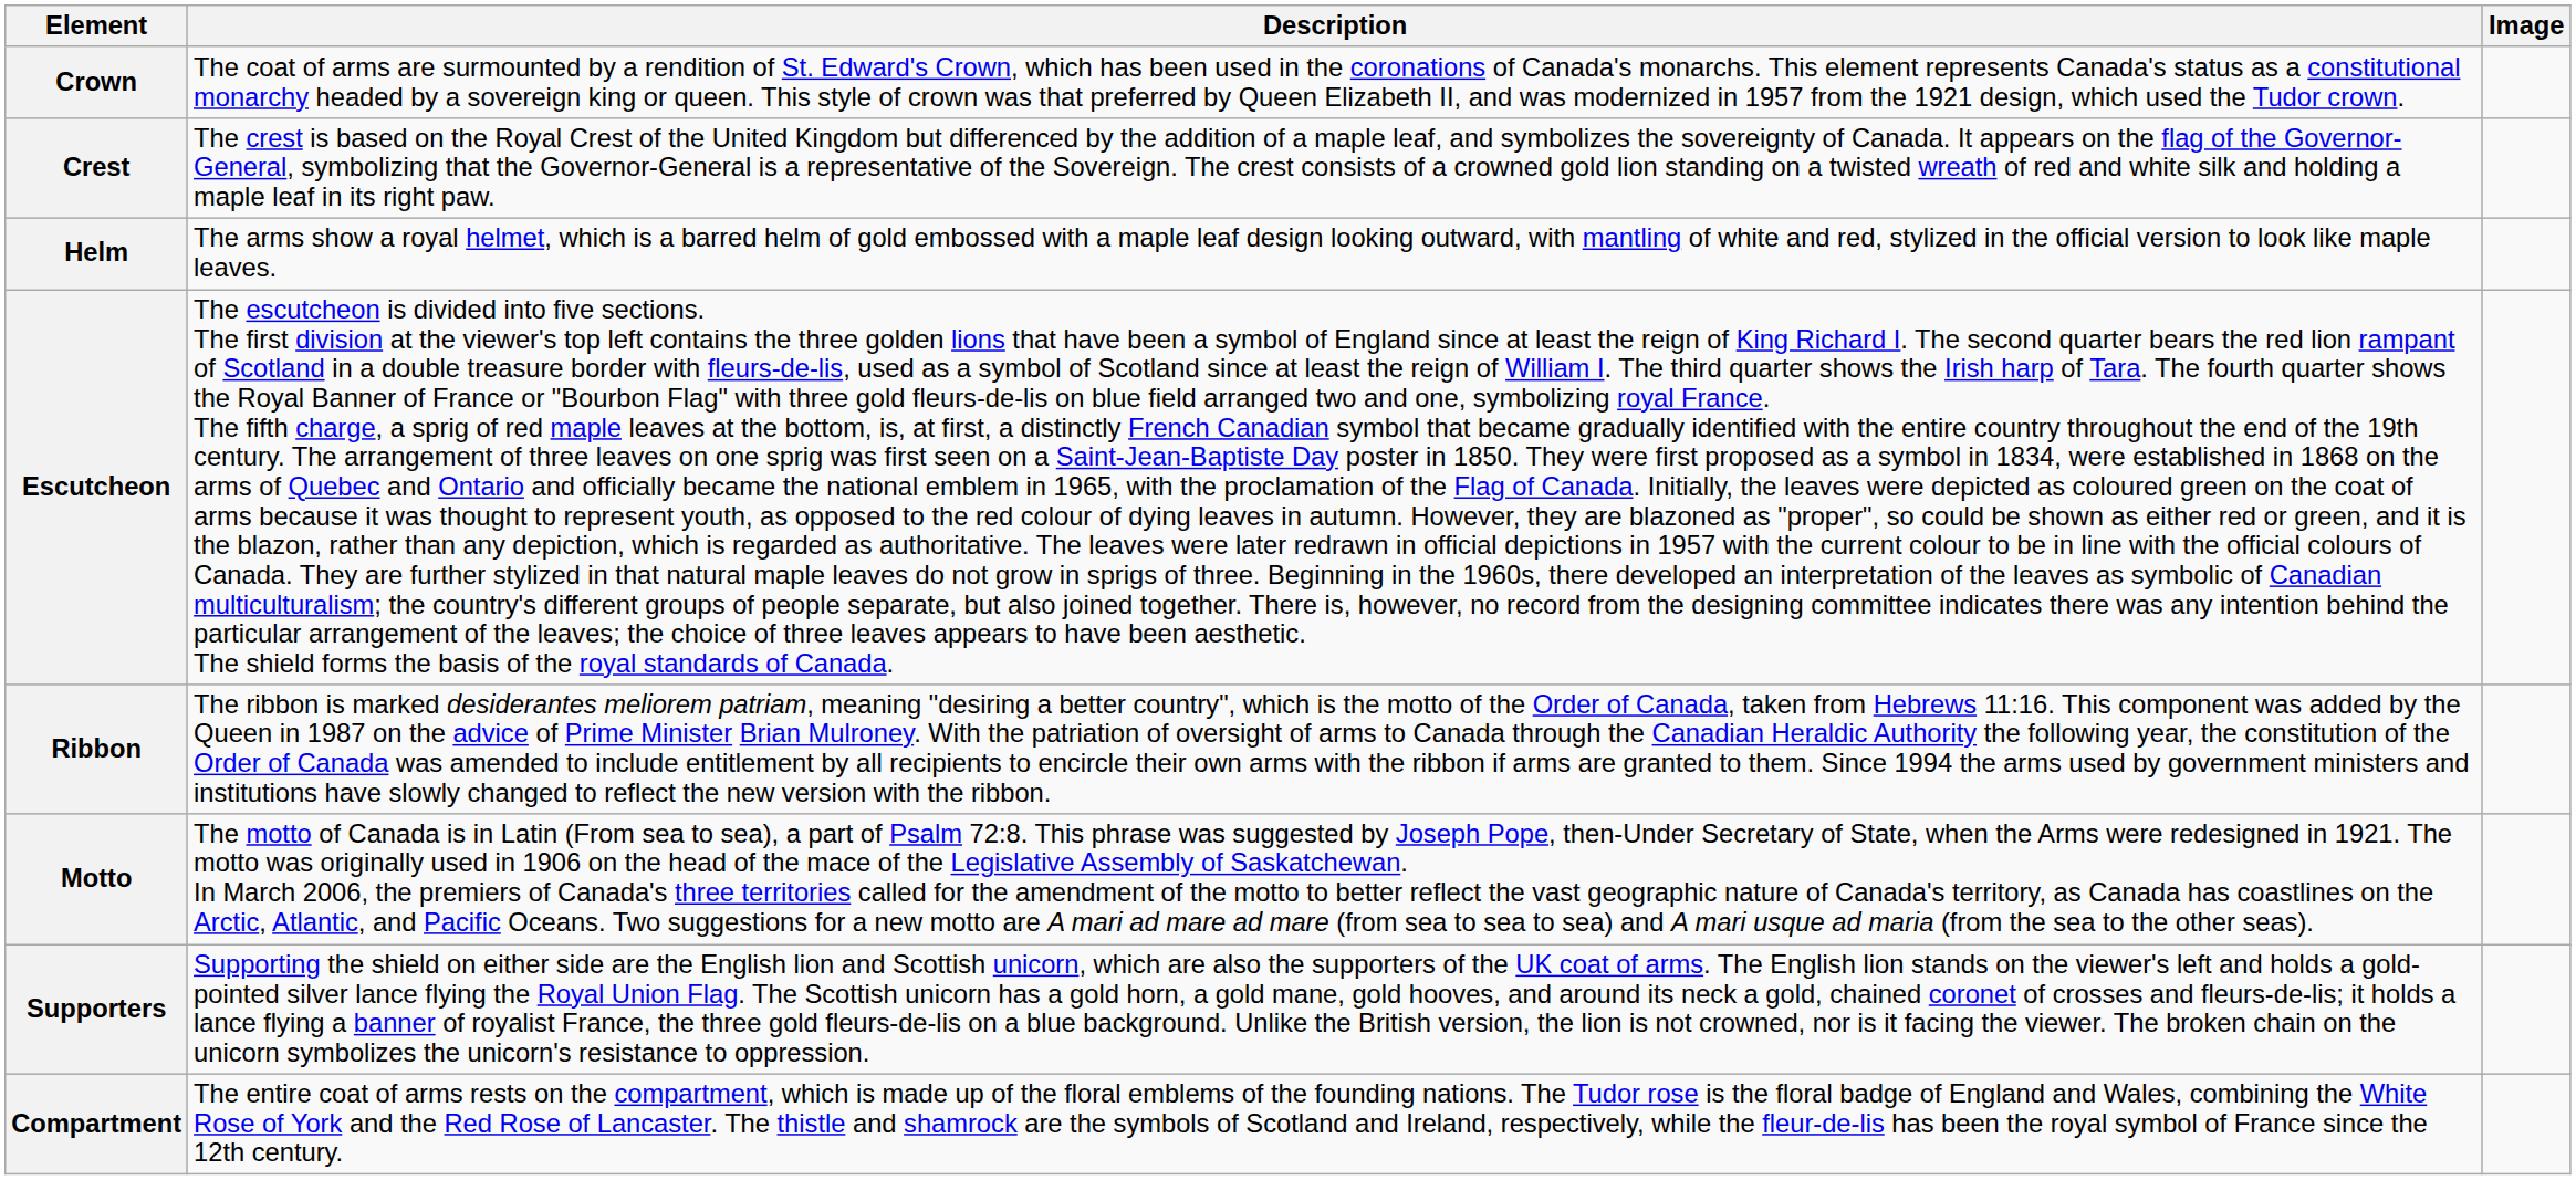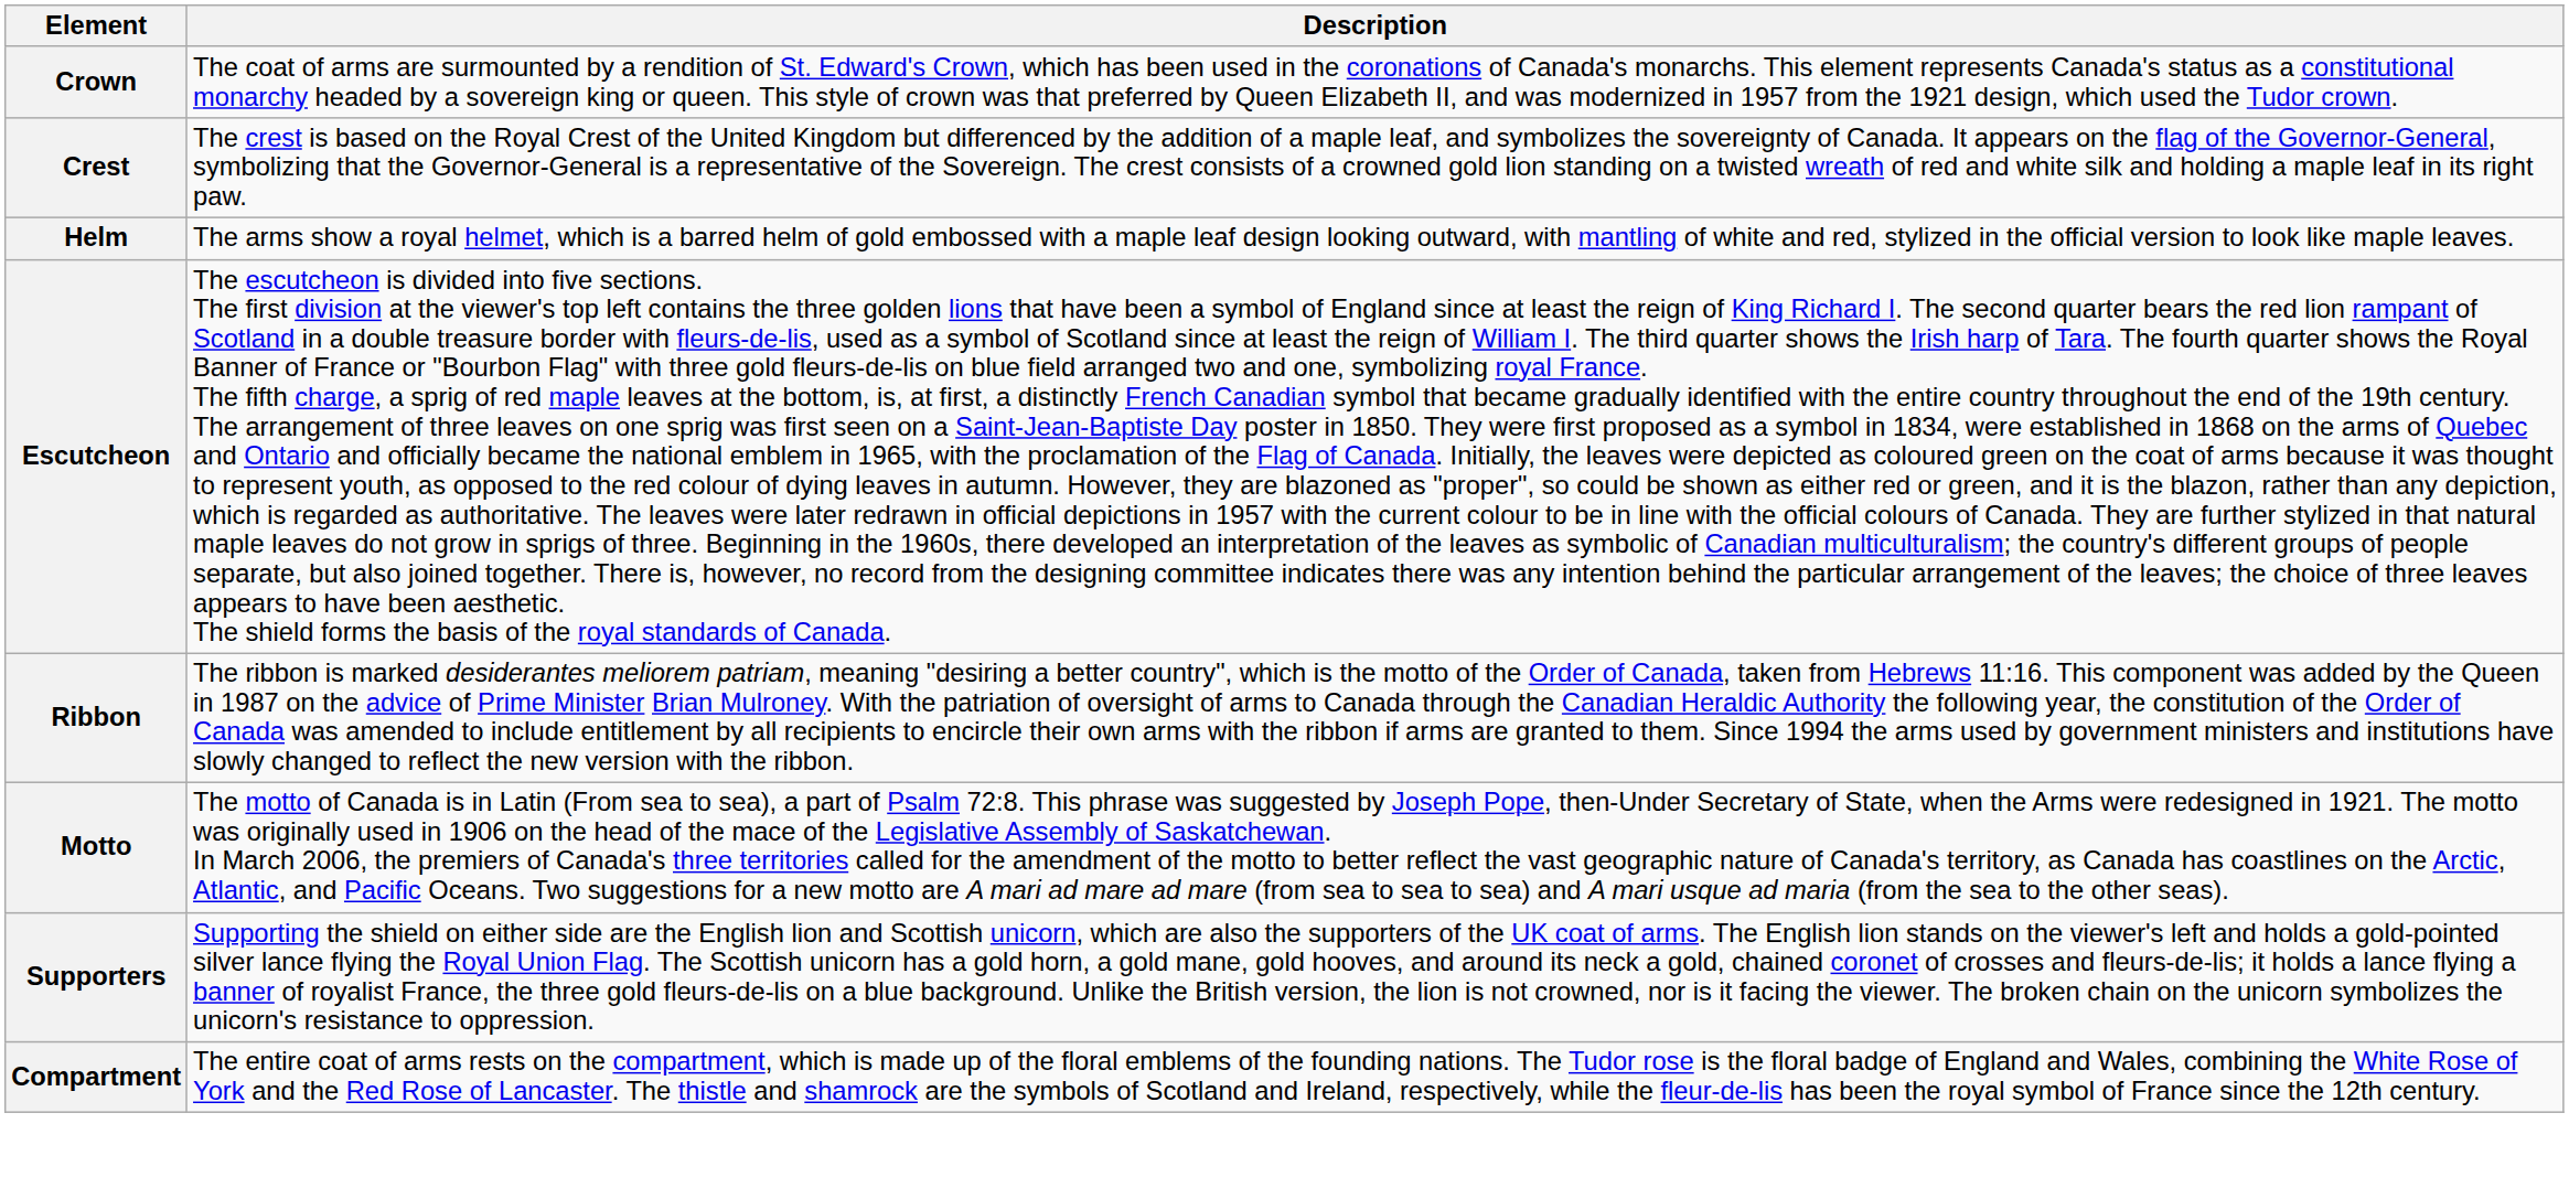 <table class="wikitable sortable sticky-header" style=text-align:left;">
 <tr>
 <th>Element</th>
 <th>Description</th>
-<th>Image</th>
 </tr>
 <tr>
 <th>Crown</th>
 <td>The coat of arms are surmounted by a rendition of <a href='#'>St. Edward's Crown</a>, which has been used in the <a href='#'>coronations</a> of Canada's monarchs. This element represents Canada's status as a <a href='#'>constitutional monarchy</a> headed by a sovereign king or queen. This style of crown was that preferred by Queen Elizabeth II, and was modernized in 1957 from the 1921 design, which used the <a href='#'>Tudor crown</a>.</td>
-<td></td>
 </tr>
 <tr>
 <th>Crest</th>
 <td>The <a href='#'>crest</a> is based on the Royal Crest of the United Kingdom but differenced by the addition of a maple leaf, and symbolizes the sovereignty of Canada. It appears on the <a href='#'>flag of the Governor-General</a>, symbolizing that the Governor-General is a representative of the Sovereign. The crest consists of a crowned gold lion standing on a twisted <a href='#'>wreath</a> of red and white silk and holding a maple leaf in its right paw.</td>
-<td></td>
 </tr>
 <tr>
 <th>Helm</th>
 <td>The arms show a royal <a href='#'>helmet</a>, which is a barred helm of gold embossed with a maple leaf design looking outward, with <a href='#'>mantling</a> of white and red, stylized in the official version to look like maple leaves. </td>
-<td></td>
 </tr>
 <tr>
 <th>Escutcheon</th>
 <td>The <a href='#'>escutcheon</a> is divided into five sections.<br>The first <a href='#'>division</a> at the viewer's top left contains the three golden <a href='#'>lions</a> that have been a symbol of England since at least the reign of <a href='#'>King Richard I</a>. The second quarter bears the red lion <a href='#'>rampant</a> of <a href='#'>Scotland</a> in a double treasure border with <a href='#'>fleurs-de-lis</a>, used as a symbol of Scotland since at least the reign of <a href='#'>William I</a>. The third quarter shows the <a href='#'>Irish harp</a> of <a href='#'>Tara</a>. The fourth quarter shows the Royal Banner of France or  "Bourbon Flag" with three gold fleurs-de-lis on blue field arranged two and one, symbolizing <a href='#'>royal France</a>.<br>The fifth <a href='#'>charge</a>, a sprig of red <a href='#'>maple</a> leaves at the bottom, is, at first, a distinctly <a href='#'>French Canadian</a> symbol that became gradually identified with the entire country throughout the end of the 19th century. The arrangement of three leaves on one sprig was first seen on a <a href='#'>Saint-Jean-Baptiste Day</a> poster in 1850. They were first proposed as a symbol in 1834, were established in 1868 on the arms of <a href='#'>Quebec</a> and <a href='#'>Ontario</a> and officially became the national emblem in 1965, with the proclamation of the <a href='#'>Flag of Canada</a>. Initially, the leaves were depicted as coloured green on the coat of arms because it was thought to represent youth, as opposed to the red colour of dying leaves in autumn. However, they are blazoned as "proper", so could be shown as either red or green, and it is the blazon, rather than any depiction, which is regarded as authoritative. The leaves were later redrawn in official depictions in 1957 with the current colour to be in line with the official colours of Canada. They are further stylized in that natural maple leaves do not grow in sprigs of three. Beginning in the 1960s, there developed an interpretation of the leaves as symbolic of <a href='#'>Canadian multiculturalism</a>; the country's different groups of people separate, but also joined together. There is, however, no record from the designing committee indicates there was any intention behind the particular arrangement of the leaves; the choice of three leaves appears to have been aesthetic.<br>The shield forms the basis of the <a href='#'>royal standards of Canada</a>.</td>
-<td></td>
 </tr>
 <tr>
 <th>Ribbon</th>
 <td>The ribbon is marked <em>desiderantes meliorem patriam</em>, meaning "desiring a better country", which is the motto of the <a href='#'>Order of Canada</a>, taken from <a href='#'>Hebrews</a> 11:16. This component was added by the Queen in 1987 on the <a href='#'>advice</a> of <a href='#'>Prime Minister</a> <a href='#'>Brian Mulroney</a>. With the patriation of oversight of arms to Canada through the <a href='#'>Canadian Heraldic Authority</a> the following year, the constitution of the <a href='#'>Order of Canada</a> was amended to include entitlement by all recipients to encircle their own arms with the ribbon if arms are granted to them. Since 1994 the arms used by government ministers and institutions have slowly changed to reflect the new version with the ribbon.</td>
-<td></td>
 </tr>
 <tr>
 <th>Motto</th>
 <td>The <a href='#'>motto</a> of Canada is in Latin  (From sea to sea), a part of <a href='#'>Psalm</a> 72:8. This phrase was suggested by <a href='#'>Joseph Pope</a>, then-Under Secretary of State, when the Arms were redesigned in 1921. The motto was originally used in 1906 on the head of the mace of the <a href='#'>Legislative Assembly of Saskatchewan</a>.<br>In March 2006, the premiers of Canada's <a href='#'>three territories</a> called for the amendment of the motto to better reflect the vast geographic nature of Canada's territory, as Canada has coastlines on the <a href='#'>Arctic</a>, <a href='#'>Atlantic</a>, and <a href='#'>Pacific</a> Oceans. Two suggestions for a new motto are <em>A mari ad mare ad mare</em> (from sea to sea to sea) and <em>A mari usque ad maria</em> (from the sea to the other seas).</td>
-<td></td>
 </tr>
 <tr>
 <th>Supporters</th>
 <td><a href='#'>Supporting</a> the shield on either side are the English lion and Scottish <a href='#'>unicorn</a>, which are also the supporters of the <a href='#'>UK coat of arms</a>. The English lion stands on the viewer's left and holds a gold-pointed silver lance flying the <a href='#'>Royal Union Flag</a>. The Scottish unicorn has a gold horn, a gold mane, gold hooves, and around its neck a gold, chained <a href='#'>coronet</a> of crosses and fleurs-de-lis; it holds a lance flying a <a href='#'>banner</a> of royalist France, the three gold fleurs-de-lis on a blue background. Unlike the British version, the lion is not crowned, nor is it facing the viewer. The broken chain on the unicorn symbolizes the unicorn's resistance to oppression.</td>
-<td></td>
 </tr>
 <tr>
 <th>Compartment</th>
 <td>The entire coat of arms rests on the <a href='#'>compartment</a>, which is made up of the floral emblems of the founding nations. The <a href='#'>Tudor rose</a> is the floral badge of England and Wales, combining the <a href='#'>White Rose of York</a> and the <a href='#'>Red Rose of Lancaster</a>. The <a href='#'>thistle</a> and <a href='#'>shamrock</a> are the symbols of Scotland and Ireland, respectively, while the <a href='#'>fleur-de-lis</a> has been the royal symbol of France since the 12th century.</td>
-<td></td>
 </tr>
 </table>
